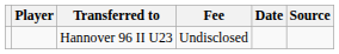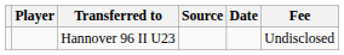 <table class="wikitable plainrowheaders sortable">
 <tr>
 <th></th>
 <th scope="col">Player</th>
 <th>Transferred to</th>
+<th scope="col">Source</th>
+<th scope="col">Date</th>
 <th style="width: 80px;">Fee</th>
-<th scope="col">Date</th>
-<th scope="col">Source</th>
 </tr>
 <tr>
 <td align="center"></td>
 <td> </td>
 <td> Hannover 96 II U23</td>
-<td>Undisclosed</td>
 <td></td>
 <td></td>
+<td>Undisclosed</td>
 </tr>
 </table>
